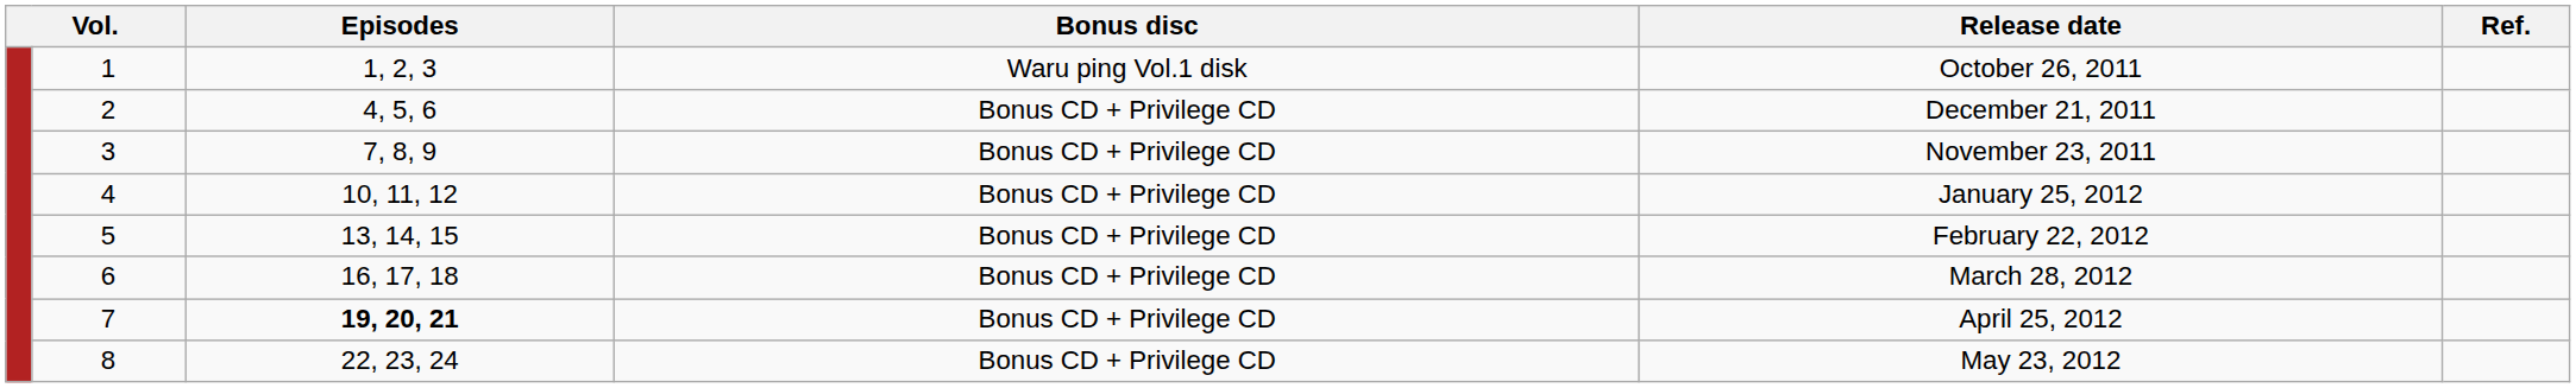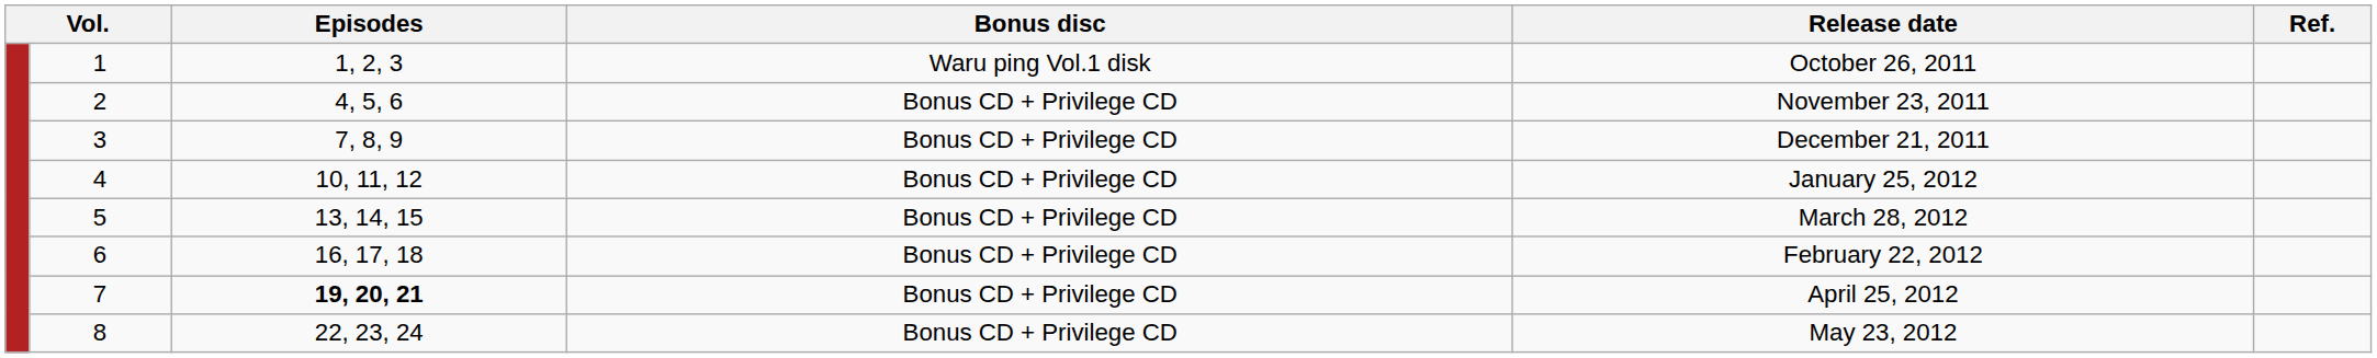 <table class="wikitable" style="text-align: center; width: 98%;">
 <tr>
 <th colspan="2">Vol.</th>
 <th>Episodes</th>
 <th>Bonus disc</th>
 <th>Release date</th>
 <th width="5%">Ref.</th>
 </tr>
 <tr>
 <td rowspan="10" width="1%" style="background: FireBrick;"></td>
 <td>1</td>
 <td>1, 2, 3</td>
 <td>Waru ping Vol.1 disk</td>
 <td>October 26, 2011</td>
 <td></td>
 </tr>
 <tr>
 <td>2</td>
 <td>4, 5, 6</td>
 <td>Bonus CD + Privilege CD</td>
-<td>December 21, 2011</td>
+<td>November 23, 2011</td>
 <td></td>
 </tr>
 <tr>
 <td>3</td>
 <td>7, 8, 9</td>
 <td>Bonus CD + Privilege CD</td>
-<td>November 23, 2011</td>
+<td>December 21, 2011</td>
 <td></td>
 </tr>
 <tr>
 <td>4</td>
 <td>10, 11, 12</td>
 <td>Bonus CD + Privilege CD</td>
 <td>January 25, 2012</td>
 <td></td>
 </tr>
 <tr>
 <td>5</td>
 <td>13, 14, 15</td>
 <td>Bonus CD + Privilege CD</td>
-<td>February 22, 2012</td>
+<td>March 28, 2012</td>
 <td></td>
 </tr>
 <tr>
 <td>6</td>
 <td>16, 17, 18</td>
 <td>Bonus CD + Privilege CD</td>
-<td>March 28, 2012</td>
+<td>February 22, 2012</td>
 <td></td>
 </tr>
 <tr>
 <td>7</td>
 <td><strong>19, 20, 21</strong></td>
 <td>Bonus CD + Privilege CD</td>
 <td>April 25, 2012</td>
 <td></td>
 </tr>
 <tr>
 <td>8</td>
 <td>22, 23, 24</td>
 <td>Bonus CD + Privilege CD</td>
 <td>May 23, 2012</td>
 <td></td>
 </tr>
 </table>
